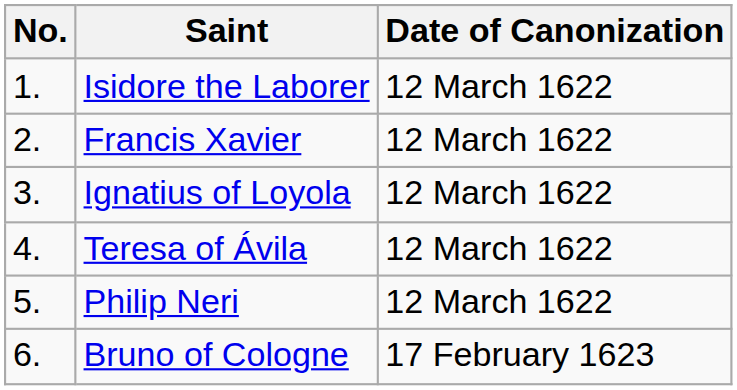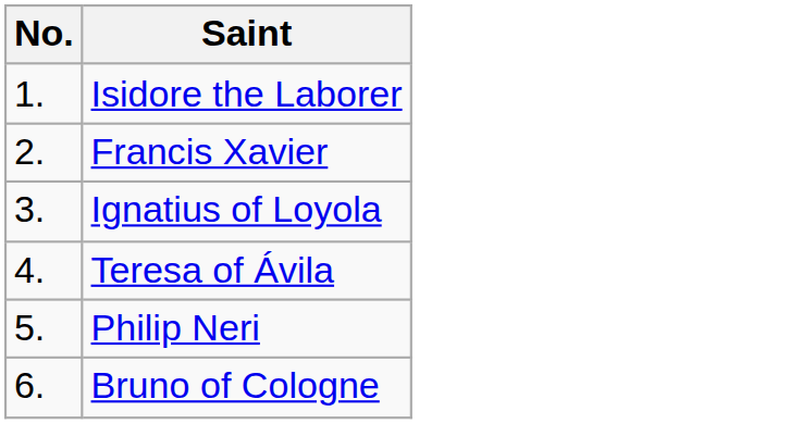 <table class="wikitable">
 <tr>
 <th>No.</th>
 <th>Saint</th>
-<th>Date of Canonization</th>
 </tr>
 <tr>
 <td>1.</td>
 <td><a href='#'>Isidore the Laborer</a></td>
-<td>12 March 1622</td>
 </tr>
 <tr>
 <td>2.</td>
 <td><a href='#'>Francis Xavier</a></td>
-<td>12 March 1622</td>
 </tr>
 <tr>
 <td>3.</td>
 <td><a href='#'>Ignatius of Loyola</a></td>
-<td>12 March 1622</td>
 </tr>
 <tr>
 <td>4.</td>
 <td><a href='#'>Teresa of Ávila</a></td>
-<td>12 March 1622</td>
 </tr>
 <tr>
 <td>5.</td>
 <td><a href='#'>Philip Neri</a></td>
-<td>12 March 1622</td>
 </tr>
 <tr>
 <td>6.</td>
 <td><a href='#'>Bruno of Cologne</a></td>
-<td>17 February 1623</td>
 </tr>
 </table>
